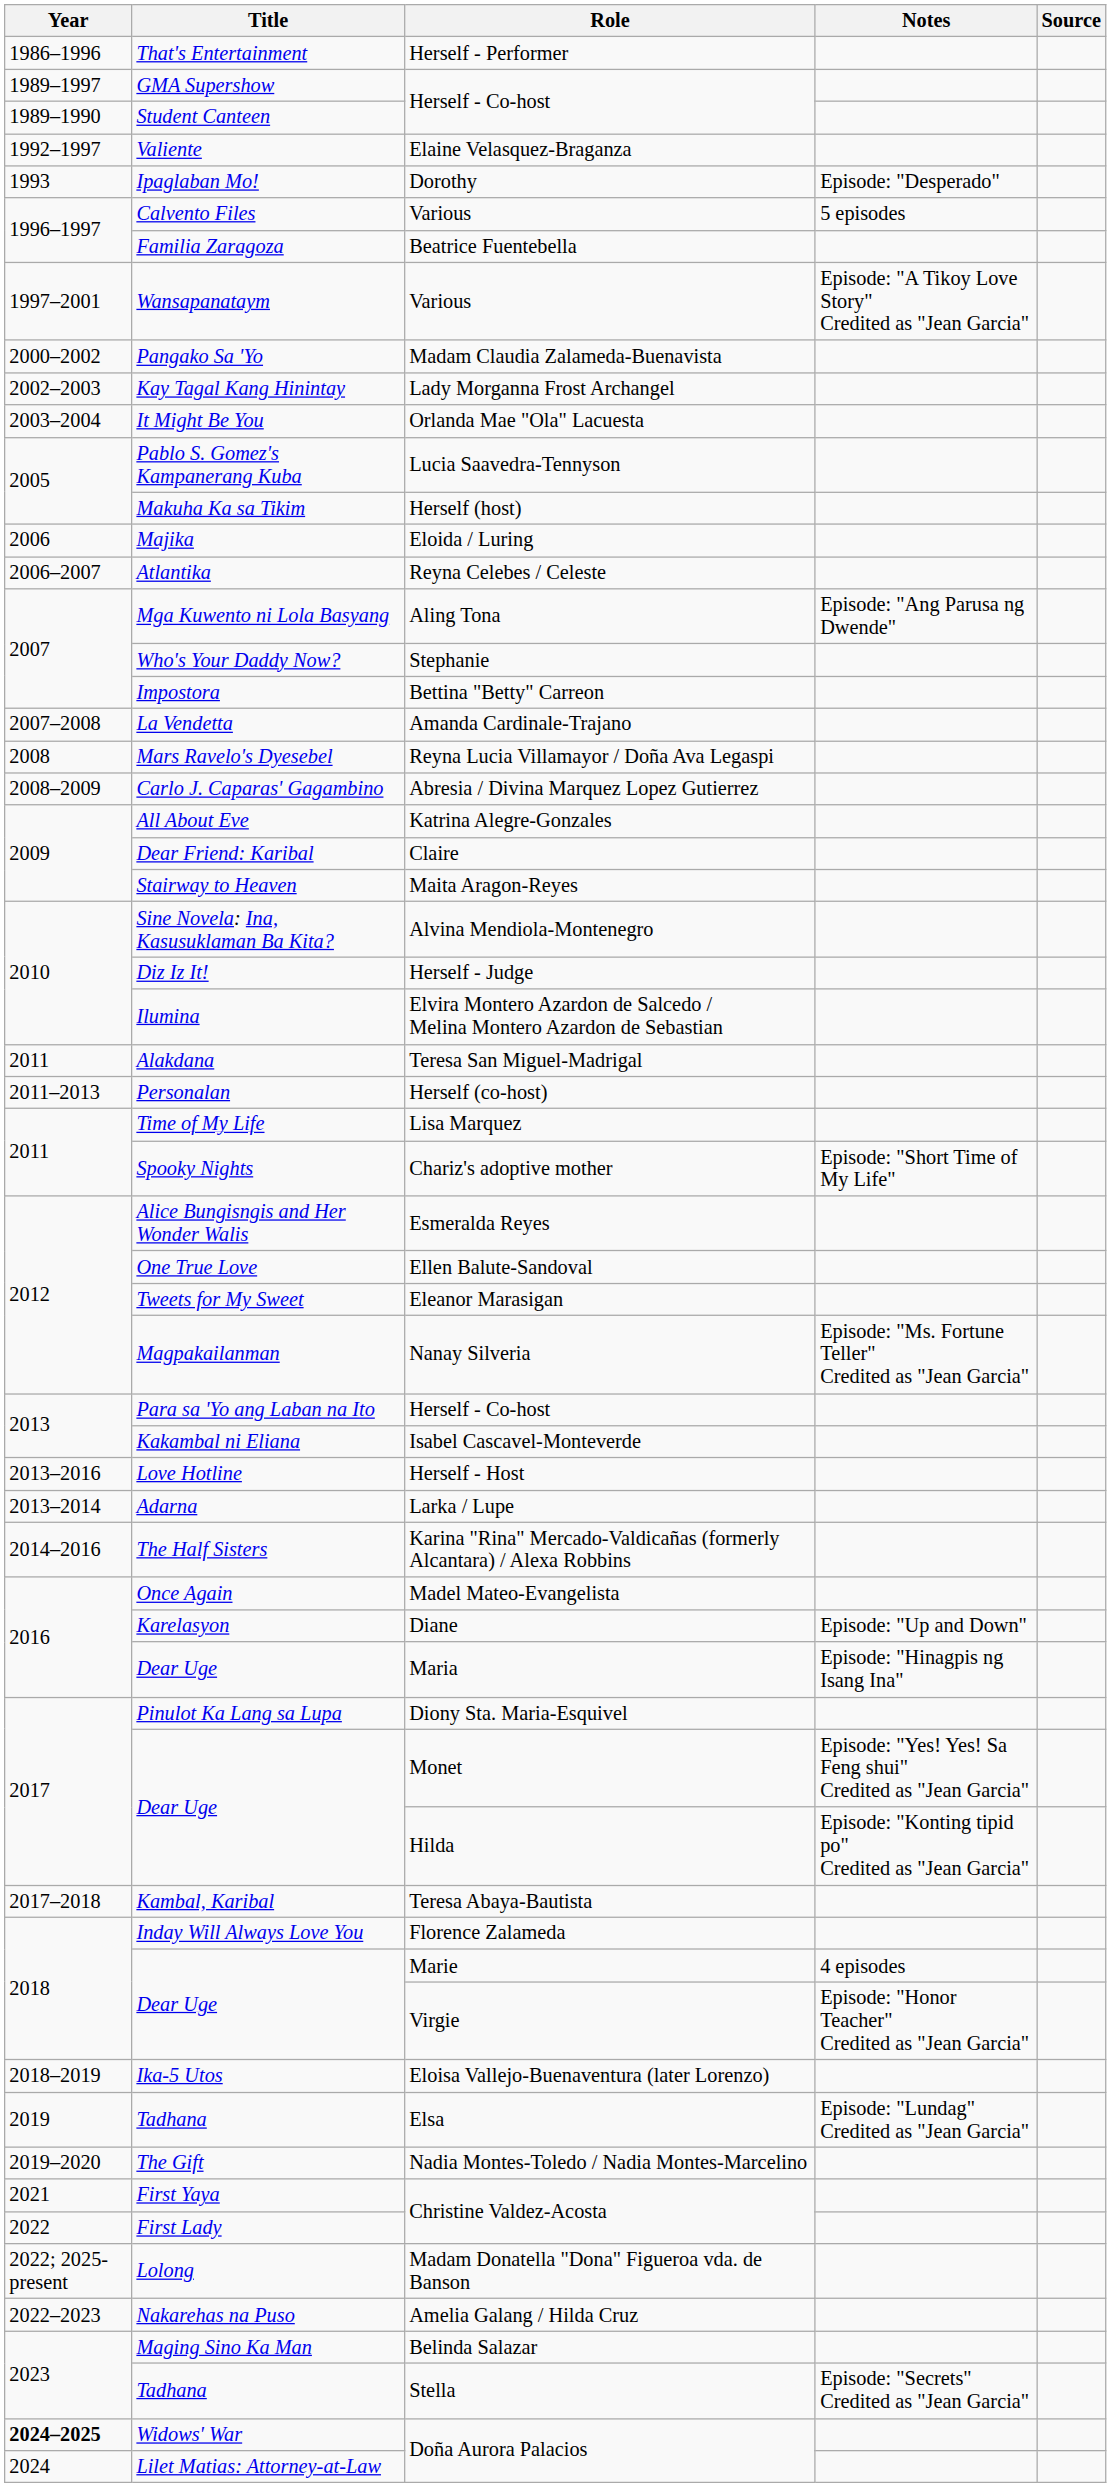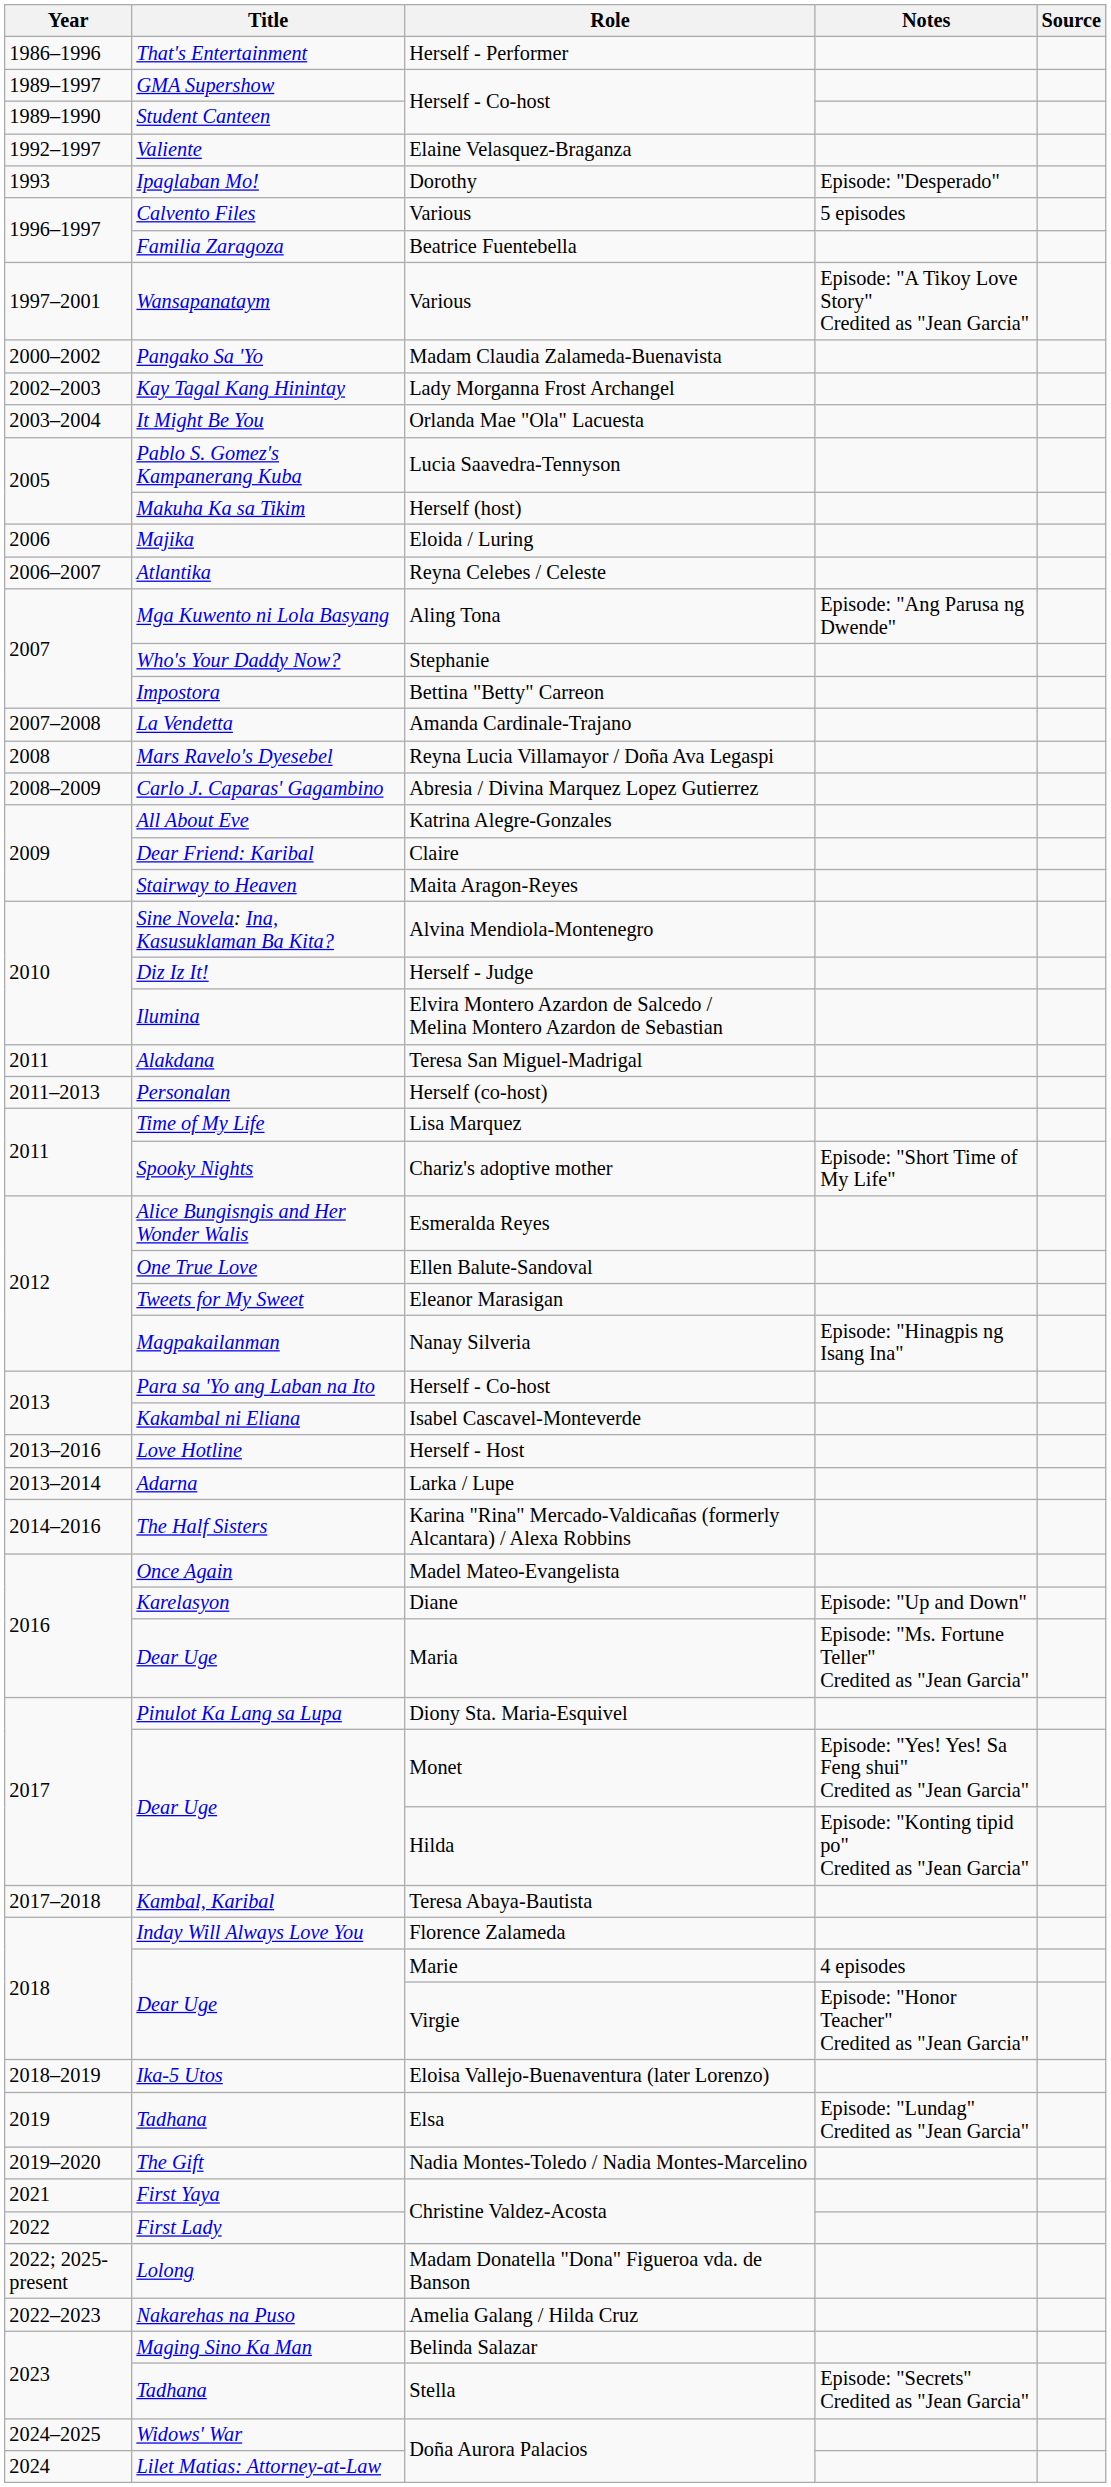 <table class="wikitable sortable" >
 <tr>
 <th>Year</th>
 <th>Title</th>
 <th>Role</th>
 <th class="unsortable">Notes </th>
 <th class="unsortable">Source </th>
 </tr>
 <tr>
 <td>1986–1996</td>
 <td><em><a href='#'>That's Entertainment</a></em></td>
 <td>Herself - Performer</td>
 <td></td>
 <td></td>
 </tr>
 <tr>
 <td>1989–1997</td>
 <td><em><a href='#'>GMA Supershow</a></em></td>
 <td rowspan="2">Herself - Co-host</td>
 <td></td>
 <td></td>
 </tr>
 <tr>
 <td>1989–1990</td>
 <td><em><a href='#'>Student Canteen</a></em></td>
 <td></td>
 <td></td>
 </tr>
 <tr>
 <td>1992–1997</td>
 <td><em><a href='#'>Valiente</a></em></td>
 <td>Elaine Velasquez-Braganza</td>
 <td></td>
 <td></td>
 </tr>
 <tr>
 <td>1993</td>
 <td><em><a href='#'>Ipaglaban Mo!</a></em></td>
 <td>Dorothy</td>
 <td>Episode: "Desperado"</td>
 <td></td>
 </tr>
 <tr>
 <td rowspan="2">1996–1997</td>
 <td><em><a href='#'>Calvento Files</a></em></td>
 <td>Various</td>
 <td>5 episodes</td>
 <td></td>
 </tr>
 <tr>
 <td><em><a href='#'>Familia Zaragoza</a></em></td>
 <td>Beatrice Fuentebella</td>
 <td></td>
 <td></td>
 </tr>
 <tr>
 <td>1997–2001</td>
 <td><em><a href='#'>Wansapanataym</a></em></td>
 <td>Various</td>
 <td>Episode: "A Tikoy Love Story" <br> Credited as "Jean Garcia"</td>
 <td></td>
 </tr>
 <tr>
 <td>2000–2002</td>
 <td><em><a href='#'>Pangako Sa 'Yo</a></em></td>
 <td>Madam Claudia Zalameda-Buenavista</td>
 <td></td>
 <td></td>
 </tr>
 <tr>
 <td>2002–2003</td>
 <td><em><a href='#'>Kay Tagal Kang Hinintay</a></em></td>
 <td>Lady Morganna Frost Archangel</td>
 <td></td>
 <td></td>
 </tr>
 <tr>
 <td>2003–2004</td>
 <td><em><a href='#'>It Might Be You</a></em></td>
 <td>Orlanda Mae "Ola" Lacuesta</td>
 <td></td>
 <td></td>
 </tr>
 <tr>
 <td rowspan="2">2005</td>
 <td><em><a href='#'>Pablo S. Gomez's Kampanerang Kuba</a></em></td>
 <td>Lucia Saavedra-Tennyson</td>
 <td></td>
 <td></td>
 </tr>
 <tr>
 <td><em><a href='#'>Makuha Ka sa Tikim</a></em></td>
 <td>Herself (host)</td>
 <td></td>
 <td></td>
 </tr>
 <tr>
 <td>2006</td>
 <td><em><a href='#'>Majika</a></em></td>
 <td>Eloida / Luring</td>
 <td></td>
 <td></td>
 </tr>
 <tr>
 <td>2006–2007</td>
 <td><em><a href='#'>Atlantika</a></em></td>
 <td>Reyna Celebes / Celeste</td>
 <td></td>
 <td></td>
 </tr>
 <tr>
 <td rowspan="3">2007</td>
 <td><em><a href='#'>Mga Kuwento ni Lola Basyang</a></em></td>
 <td>Aling Tona</td>
 <td>Episode: "Ang Parusa ng Dwende"</td>
 <td></td>
 </tr>
 <tr>
 <td><em><a href='#'>Who's Your Daddy Now?</a></em></td>
 <td>Stephanie</td>
 <td></td>
 <td></td>
 </tr>
 <tr>
 <td><em><a href='#'>Impostora</a></em></td>
 <td>Bettina "Betty" Carreon</td>
 <td></td>
 <td></td>
 </tr>
 <tr>
 <td>2007–2008</td>
 <td><em><a href='#'>La Vendetta</a></em></td>
 <td>Amanda Cardinale-Trajano</td>
 <td></td>
 <td></td>
 </tr>
 <tr>
 <td>2008</td>
 <td><em><a href='#'>Mars Ravelo's Dyesebel</a></em></td>
 <td>Reyna Lucia Villamayor / Doña Ava Legaspi</td>
 <td></td>
 <td></td>
 </tr>
 <tr>
 <td>2008–2009</td>
 <td><em><a href='#'>Carlo J. Caparas' Gagambino</a></em></td>
 <td>Abresia / Divina Marquez Lopez Gutierrez</td>
 <td></td>
 <td></td>
 </tr>
 <tr>
 <td rowspan="3">2009</td>
 <td><em><a href='#'>All About Eve</a></em></td>
 <td>Katrina Alegre-Gonzales</td>
 <td></td>
 <td></td>
 </tr>
 <tr>
 <td><em><a href='#'>Dear Friend: Karibal</a></em></td>
 <td>Claire</td>
 <td></td>
 <td></td>
 </tr>
 <tr>
 <td><em><a href='#'>Stairway to Heaven</a></em></td>
 <td>Maita Aragon-Reyes</td>
 <td></td>
 <td></td>
 </tr>
 <tr>
 <td rowspan="3">2010</td>
 <td><em><a href='#'>Sine Novela</a>: <a href='#'>Ina, Kasusuklaman Ba Kita?</a></em></td>
 <td>Alvina Mendiola-Montenegro</td>
 <td></td>
 <td></td>
 </tr>
 <tr>
 <td><em><a href='#'>Diz Iz It!</a></em></td>
 <td>Herself - Judge</td>
 <td></td>
 <td></td>
 </tr>
 <tr>
 <td><em><a href='#'>Ilumina</a></em></td>
 <td>Elvira Montero Azardon de Salcedo /<br>Melina Montero Azardon de Sebastian</td>
 <td></td>
 <td></td>
 </tr>
 <tr>
 <td>2011</td>
 <td><em><a href='#'>Alakdana</a></em></td>
 <td>Teresa San Miguel-Madrigal</td>
 <td></td>
 <td></td>
 </tr>
 <tr>
 <td>2011–2013</td>
 <td><em><a href='#'>Personalan</a></em></td>
 <td>Herself (co-host)</td>
 <td></td>
 <td></td>
 </tr>
 <tr>
 <td rowspan="2">2011</td>
 <td><em><a href='#'>Time of My Life</a></em></td>
 <td>Lisa Marquez</td>
 <td></td>
 <td></td>
 </tr>
 <tr>
 <td><em><a href='#'>Spooky Nights</a></em></td>
 <td>Chariz's adoptive mother</td>
 <td>Episode: "Short Time of My Life"</td>
 <td></td>
 </tr>
 <tr>
 <td rowspan="4">2012</td>
 <td><em><a href='#'>Alice Bungisngis and Her Wonder Walis</a></em></td>
 <td>Esmeralda Reyes</td>
 <td></td>
 <td></td>
 </tr>
 <tr>
 <td><em><a href='#'>One True Love</a></em></td>
 <td>Ellen Balute-Sandoval</td>
 <td></td>
 <td></td>
 </tr>
 <tr>
 <td><em><a href='#'>Tweets for My Sweet</a></em></td>
 <td>Eleanor Marasigan</td>
 <td></td>
 <td></td>
 </tr>
 <tr>
 <td><em><a href='#'>Magpakailanman</a></em></td>
 <td>Nanay Silveria</td>
-<td>Episode: "Ms. Fortune Teller" <br> Credited as "Jean Garcia"</td>
+<td>Episode: "Hinagpis ng Isang Ina"</td>
 <td></td>
 </tr>
 <tr>
 <td rowspan="2">2013</td>
 <td><em><a href='#'>Para sa 'Yo ang Laban na Ito</a></em></td>
 <td>Herself - Co-host</td>
 <td></td>
 <td></td>
 </tr>
 <tr>
 <td><em><a href='#'>Kakambal ni Eliana</a></em></td>
 <td>Isabel Cascavel-Monteverde</td>
 <td></td>
 <td></td>
 </tr>
 <tr>
 <td>2013–2016</td>
 <td><em><a href='#'>Love Hotline</a></em></td>
 <td>Herself - Host</td>
 <td></td>
 <td></td>
 </tr>
 <tr>
 <td>2013–2014</td>
 <td><em><a href='#'>Adarna</a></em></td>
 <td>Larka / Lupe</td>
 <td></td>
 <td></td>
 </tr>
 <tr>
 <td>2014–2016</td>
 <td><em><a href='#'>The Half Sisters</a></em></td>
 <td>Karina "Rina" Mercado-Valdicañas (formerly Alcantara) / Alexa Robbins</td>
 <td></td>
 <td></td>
 </tr>
 <tr>
 <td rowspan="3">2016</td>
 <td><em><a href='#'>Once Again</a></em></td>
 <td>Madel Mateo-Evangelista</td>
 <td></td>
 <td></td>
 </tr>
 <tr>
 <td><em><a href='#'>Karelasyon</a></em></td>
 <td>Diane</td>
 <td>Episode: "Up and Down"</td>
 <td></td>
 </tr>
 <tr>
 <td><em><a href='#'>Dear Uge</a></em></td>
 <td>Maria</td>
-<td>Episode: "Hinagpis ng Isang Ina"</td>
+<td>Episode: "Ms. Fortune Teller" <br> Credited as "Jean Garcia"</td>
 <td></td>
 </tr>
 <tr>
 <td rowspan="3">2017</td>
 <td><em><a href='#'>Pinulot Ka Lang sa Lupa</a></em></td>
 <td>Diony Sta. Maria-Esquivel</td>
 <td></td>
 <td></td>
 </tr>
 <tr>
 <td rowspan="2"><em><a href='#'>Dear Uge</a></em></td>
 <td>Monet</td>
 <td>Episode: "Yes! Yes! Sa Feng shui" <br> Credited as "Jean Garcia"</td>
 <td></td>
 </tr>
 <tr>
 <td>Hilda</td>
 <td>Episode: "Konting tipid po" <br> Credited as "Jean Garcia"</td>
 <td></td>
 </tr>
 <tr>
 <td>2017–2018</td>
 <td><em><a href='#'>Kambal, Karibal</a></em></td>
 <td>Teresa Abaya-Bautista</td>
 <td></td>
 <td></td>
 </tr>
 <tr>
 <td rowspan="3">2018</td>
 <td><em><a href='#'>Inday Will Always Love You</a></em></td>
 <td>Florence Zalameda</td>
 <td></td>
 <td></td>
 </tr>
 <tr>
 <td rowspan="2"><em><a href='#'>Dear Uge</a></em></td>
 <td>Marie</td>
 <td>4 episodes</td>
 <td></td>
 </tr>
 <tr>
 <td>Virgie</td>
 <td>Episode: "Honor Teacher" <br> Credited as "Jean Garcia"</td>
 <td></td>
 </tr>
 <tr>
 <td>2018–2019</td>
 <td><em><a href='#'>Ika-5 Utos</a></em></td>
 <td>Eloisa Vallejo-Buenaventura (later Lorenzo)</td>
 <td></td>
 <td></td>
 </tr>
 <tr>
 <td>2019</td>
 <td><em><a href='#'>Tadhana</a></em></td>
 <td>Elsa</td>
 <td>Episode: "Lundag" <br> Credited as "Jean Garcia"</td>
 <td></td>
 </tr>
 <tr>
 <td>2019–2020</td>
 <td><em><a href='#'>The Gift</a></em></td>
 <td>Nadia Montes-Toledo / Nadia Montes-Marcelino</td>
 <td></td>
 <td></td>
 </tr>
 <tr>
 <td>2021</td>
 <td><em><a href='#'>First Yaya</a></em></td>
 <td rowspan="2">Christine Valdez-Acosta</td>
 <td></td>
 <td></td>
 </tr>
 <tr>
 <td>2022</td>
 <td><em><a href='#'>First Lady</a></em></td>
 <td></td>
 <td></td>
 </tr>
 <tr>
 <td>2022; 2025-present</td>
 <td><em><a href='#'>Lolong</a></em></td>
 <td>Madam Donatella "Dona" Figueroa vda. de Banson</td>
 <td></td>
 <td></td>
 </tr>
 <tr>
 <td>2022–2023</td>
 <td><em><a href='#'>Nakarehas na Puso</a></em></td>
 <td>Amelia Galang / Hilda Cruz</td>
 <td></td>
 <td></td>
 </tr>
 <tr>
 <td rowspan="2">2023</td>
 <td><em><a href='#'>Maging Sino Ka Man</a></em></td>
 <td>Belinda Salazar</td>
 <td></td>
 <td></td>
 </tr>
 <tr>
 <td><em><a href='#'>Tadhana</a></em></td>
 <td>Stella</td>
 <td>Episode: "Secrets" <br> Credited as "Jean Garcia"</td>
 <td></td>
 </tr>
 <tr>
-<td><strong>2024–2025</strong></td>
+<td>2024–2025</td>
 <td><em><a href='#'>Widows' War</a></em></td>
 <td rowspan="2">Doña Aurora Palacios</td>
 <td></td>
 <td></td>
 </tr>
 <tr>
 <td>2024</td>
 <td><em><a href='#'>Lilet Matias: Attorney-at-Law</a></em></td>
 <td></td>
 <td></td>
 </tr>
 </table>
